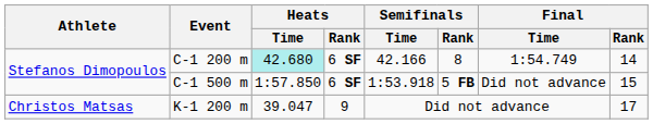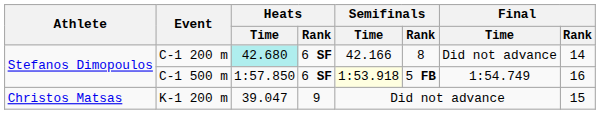 <table class=wikitable style="font-size:90%">
 <tr>
 <th rowspan="2">Athlete</th>
 <th rowspan="2">Event</th>
 <th colspan=2>Heats</th>
 <th colspan=2>Semifinals</th>
 <th colspan=2>Final</th>
 </tr>
 <tr style="font-size:95%">
 <th>Time</th>
 <th>Rank</th>
 <th>Time</th>
 <th>Rank</th>
 <th>Time</th>
 <th>Rank</th>
 </tr>
 <tr align=center>
 <td align=left rowspan=2><a href='#'>Stefanos Dimopoulos</a></td>
 <td align=left>C-1 200 m</td>
 <td style="background: paleturquoise;">42.680</td>
 <td>6 <strong>SF</strong></td>
 <td>42.166</td>
 <td>8</td>
-<td>1:54.749</td>
+<td>Did not advance</td>
 <td>14</td>
 </tr>
 <tr align=center>
 <td align=left>C-1 500 m</td>
 <td>1:57.850</td>
 <td>6 <strong>SF</strong></td>
-<td>1:53.918</td>
+<td style="background: lightyellow;">1:53.918</td>
 <td>5 <strong>FB</strong></td>
-<td>Did not advance</td>
-<td>15</td>
+<td>1:54.749</td>
+<td>16</td>
 </tr>
 <tr align=center>
 <td align=left><a href='#'>Christos Matsas</a></td>
 <td align=left>K-1 200 m</td>
 <td>39.047</td>
 <td>9</td>
 <td colspan=3>Did not advance</td>
-<td>17</td>
+<td>15</td>
 </tr>
 </table>
